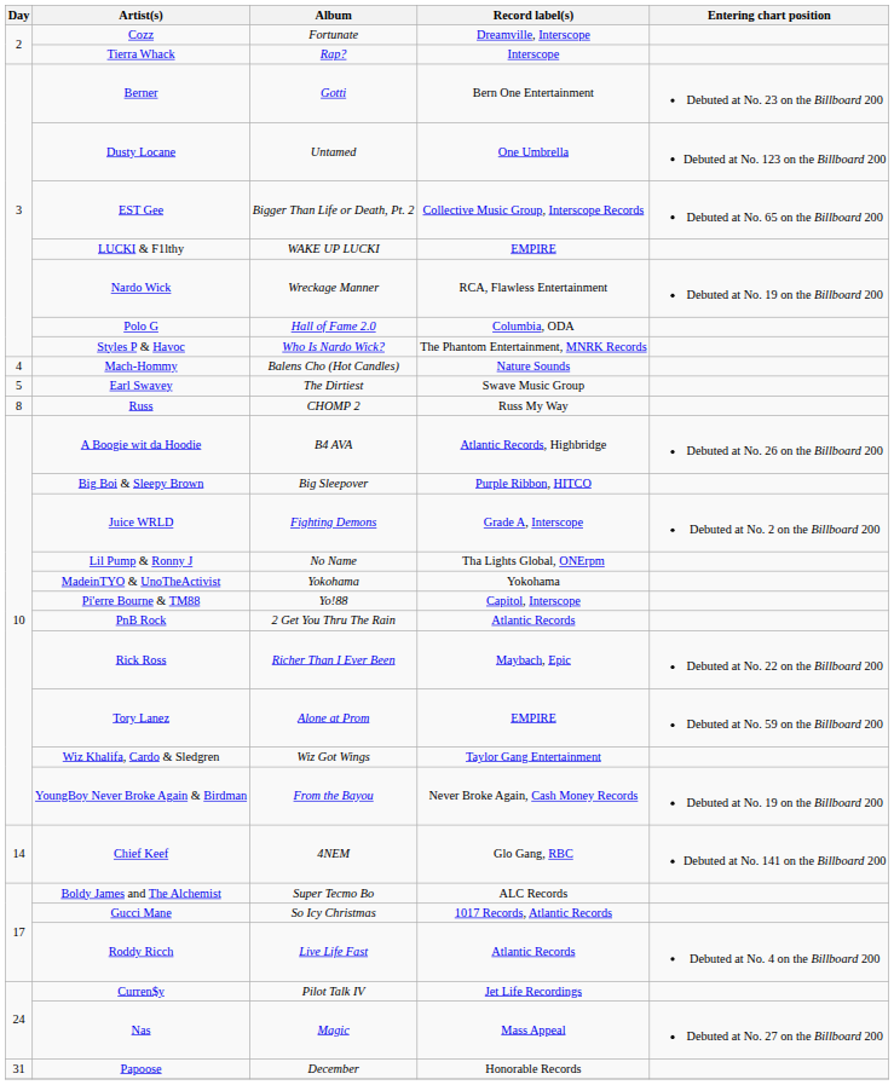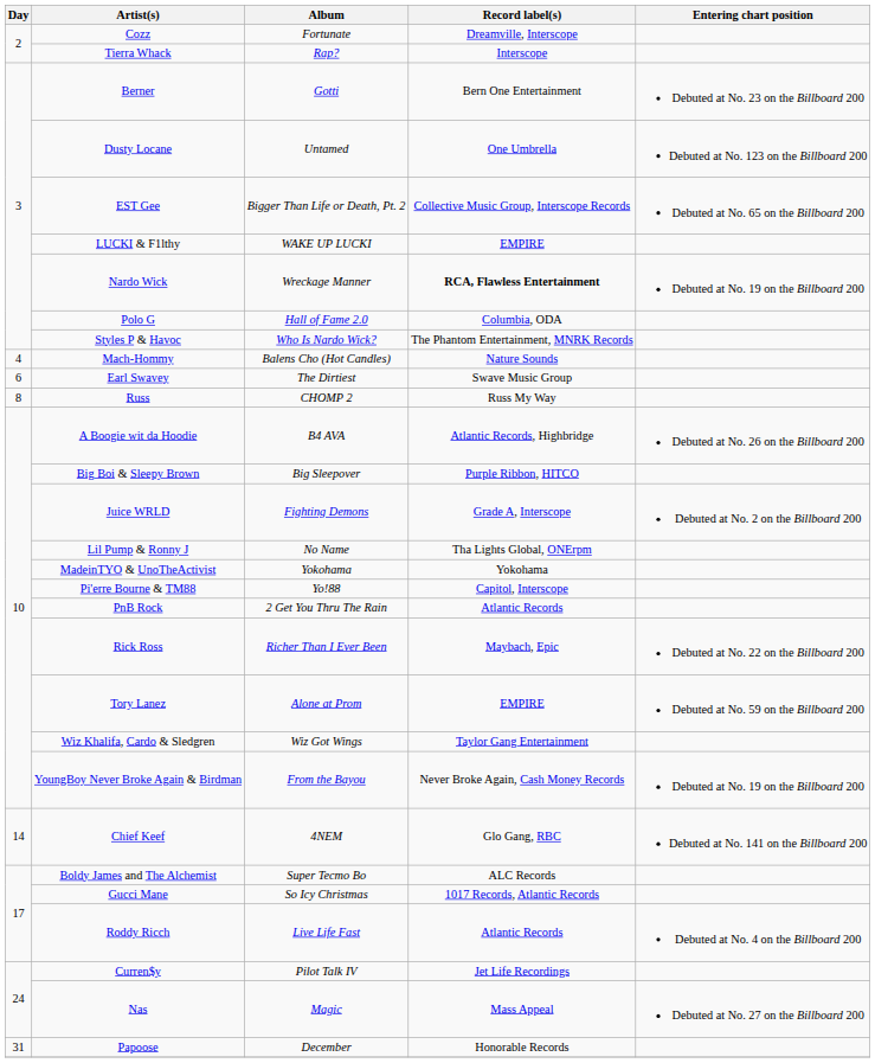 <table class="wikitable" style="text-align:center;">
 <tr>
 <th scope="col">Day</th>
 <th scope="col">Artist(s)</th>
 <th scope="col">Album</th>
 <th scope="col">Record label(s)</th>
 <th><strong>Entering chart position</strong></th>
 </tr>
 <tr>
 <td rowspan="2">2</td>
 <td><a href='#'>Cozz</a></td>
 <td><em>Fortunate</em></td>
 <td><a href='#'>Dreamville</a>, <a href='#'>Interscope</a></td>
 <td></td>
 </tr>
 <tr>
 <td><a href='#'>Tierra Whack</a></td>
 <td><em><a href='#'>Rap?</a></em></td>
 <td><a href='#'>Interscope</a></td>
 <td></td>
 </tr>
 <tr>
 <td rowspan="7">3</td>
 <td><a href='#'>Berner</a></td>
 <td><em><a href='#'>Gotti</a></em></td>
 <td>Bern One Entertainment</td>
 <td><br><ul><li>Debuted at No. 23 on the <em>Billboard</em> 200</li></ul></td>
 </tr>
 <tr>
 <td><a href='#'>Dusty Locane</a></td>
 <td><em>Untamed</em></td>
 <td><a href='#'>One Umbrella</a></td>
 <td><br><ul><li>Debuted at No. 123 on the <em>Billboard</em> 200</li></ul></td>
 </tr>
 <tr>
 <td><a href='#'>EST Gee</a></td>
 <td><em>Bigger Than Life or Death, Pt. 2</em></td>
 <td><a href='#'>Collective Music Group</a>, <a href='#'>Interscope Records</a></td>
 <td><br><ul><li>Debuted at No. 65 on the <em>Billboard</em> 200</li></ul></td>
 </tr>
 <tr>
 <td><a href='#'>LUCKI</a> & F1lthy</td>
 <td><em>WAKE UP LUCKI</em></td>
 <td><a href='#'>EMPIRE</a></td>
 <td></td>
 </tr>
 <tr>
 <td><a href='#'>Nardo Wick</a></td>
 <td><em>Wreckage Manner</em></td>
-<td>RCA, Flawless Entertainment</td>
+<td><strong>RCA, Flawless Entertainment</strong></td>
 <td><br><ul><li>Debuted at No. 19 on the <em>Billboard</em> 200</li></ul></td>
 </tr>
 <tr>
 <td><a href='#'>Polo G</a></td>
 <td><em><a href='#'>Hall of Fame 2.0</a></em></td>
 <td><a href='#'>Columbia</a>, ODA</td>
 <td></td>
 </tr>
 <tr>
 <td><a href='#'>Styles P</a> & <a href='#'>Havoc</a></td>
 <td><em><a href='#'>Who Is Nardo Wick?</a></em></td>
 <td>The Phantom Entertainment, <a href='#'>MNRK Records</a></td>
 <td></td>
 </tr>
 <tr>
 <td>4</td>
 <td><a href='#'>Mach-Hommy</a></td>
 <td><em>Balens Cho (Hot Candles)</em></td>
 <td><a href='#'>Nature Sounds</a></td>
 <td></td>
 </tr>
 <tr>
-<td>5</td>
+<td>6</td>
 <td><a href='#'>Earl Swavey</a></td>
 <td><em>The Dirtiest</em></td>
 <td>Swave Music Group</td>
 <td></td>
 </tr>
 <tr>
 <td rowspan="1">8</td>
 <td><a href='#'>Russ</a></td>
 <td><em>CHOMP 2</em></td>
 <td>Russ My Way</td>
 <td></td>
 </tr>
 <tr>
 <td rowspan="11">10</td>
 <td><a href='#'>A Boogie wit da Hoodie</a></td>
 <td><em>B4 AVA</em></td>
 <td><a href='#'>Atlantic Records</a>, Highbridge</td>
 <td><br><ul><li>Debuted at No. 26 on the <em>Billboard</em> 200</li></ul></td>
 </tr>
 <tr>
 <td><a href='#'>Big Boi</a> & <a href='#'>Sleepy Brown</a></td>
 <td><em>Big Sleepover</em></td>
 <td><a href='#'>Purple Ribbon</a>, <a href='#'>HITCO</a></td>
 <td></td>
 </tr>
 <tr>
 <td><a href='#'>Juice WRLD</a></td>
 <td><em><a href='#'>Fighting Demons</a></em></td>
 <td><a href='#'>Grade A</a>, <a href='#'>Interscope</a></td>
 <td><br><ul><li>Debuted at No. 2 on the <em>Billboard</em> 200</li></ul></td>
 </tr>
 <tr>
 <td><a href='#'>Lil Pump</a> & <a href='#'>Ronny J</a></td>
 <td><em>No Name</em></td>
 <td>Tha Lights Global, <a href='#'>ONErpm</a></td>
 <td></td>
 </tr>
 <tr>
 <td><a href='#'>MadeinTYO</a> & <a href='#'>UnoTheActivist</a></td>
 <td><em>Yokohama</em></td>
 <td>Yokohama</td>
 <td></td>
 </tr>
 <tr>
 <td><a href='#'>Pi'erre Bourne</a> & <a href='#'>TM88</a></td>
 <td><em>Yo!88</em></td>
 <td><a href='#'>Capitol</a>, <a href='#'>Interscope</a></td>
 <td></td>
 </tr>
 <tr>
 <td><a href='#'>PnB Rock</a></td>
 <td><em>2 Get You Thru The Rain</em></td>
 <td><a href='#'>Atlantic Records</a></td>
 <td></td>
 </tr>
 <tr>
 <td><a href='#'>Rick Ross</a></td>
 <td><em><a href='#'>Richer Than I Ever Been</a></em></td>
 <td><a href='#'>Maybach</a>, <a href='#'>Epic</a></td>
 <td><br><ul><li>Debuted at No. 22 on the <em>Billboard</em> 200</li></ul></td>
 </tr>
 <tr>
 <td><a href='#'>Tory Lanez</a></td>
 <td><em><a href='#'>Alone at Prom</a></em></td>
 <td><a href='#'>EMPIRE</a></td>
 <td><br><ul><li>Debuted at No. 59 on the <em>Billboard</em> 200</li></ul></td>
 </tr>
 <tr>
 <td><a href='#'>Wiz Khalifa</a>, <a href='#'>Cardo</a> & Sledgren</td>
 <td><em>Wiz Got Wings</em></td>
 <td><a href='#'>Taylor Gang Entertainment</a></td>
 <td></td>
 </tr>
 <tr>
 <td><a href='#'>YoungBoy Never Broke Again</a> & <a href='#'>Birdman</a></td>
 <td><em><a href='#'>From the Bayou</a></em></td>
 <td>Never Broke Again, <a href='#'>Cash Money Records</a></td>
 <td><br><ul><li>Debuted at No. 19 on the <em>Billboard</em> 200</li></ul></td>
 </tr>
 <tr>
 <td rowspan="1">14</td>
 <td><a href='#'>Chief Keef</a></td>
 <td><em>4NEM</em></td>
 <td>Glo Gang, <a href='#'>RBC</a></td>
 <td><br><ul><li>Debuted at No. 141 on the <em>Billboard</em> 200</li></ul></td>
 </tr>
 <tr>
 <td rowspan="3">17</td>
 <td><a href='#'>Boldy James</a> and <a href='#'>The Alchemist</a></td>
 <td><em>Super Tecmo Bo</em></td>
 <td>ALC Records</td>
 <td></td>
 </tr>
 <tr>
 <td><a href='#'>Gucci Mane</a></td>
 <td><em>So Icy Christmas</em></td>
 <td><a href='#'>1017 Records</a>, <a href='#'>Atlantic Records</a></td>
 <td></td>
 </tr>
 <tr>
 <td><a href='#'>Roddy Ricch</a></td>
 <td><em><a href='#'>Live Life Fast</a></em></td>
 <td><a href='#'>Atlantic Records</a></td>
 <td><br><ul><li>Debuted at No. 4 on the <em>Billboard</em> 200</li></ul></td>
 </tr>
 <tr>
 <td rowspan="2">24</td>
 <td><a href='#'>Curren$y</a></td>
 <td><em>Pilot Talk IV</em></td>
 <td><a href='#'>Jet Life Recordings</a></td>
 <td></td>
 </tr>
 <tr>
 <td><a href='#'>Nas</a></td>
 <td><em><a href='#'>Magic</a></em></td>
 <td><a href='#'>Mass Appeal</a></td>
 <td><br><ul><li>Debuted at No. 27 on the <em>Billboard</em> 200</li></ul></td>
 </tr>
 <tr>
 <td rowspan="1">31</td>
 <td><a href='#'>Papoose</a></td>
 <td><em>December</em></td>
 <td>Honorable Records</td>
 <td></td>
 </tr>
 <tr>
 </tr>
 </table>
